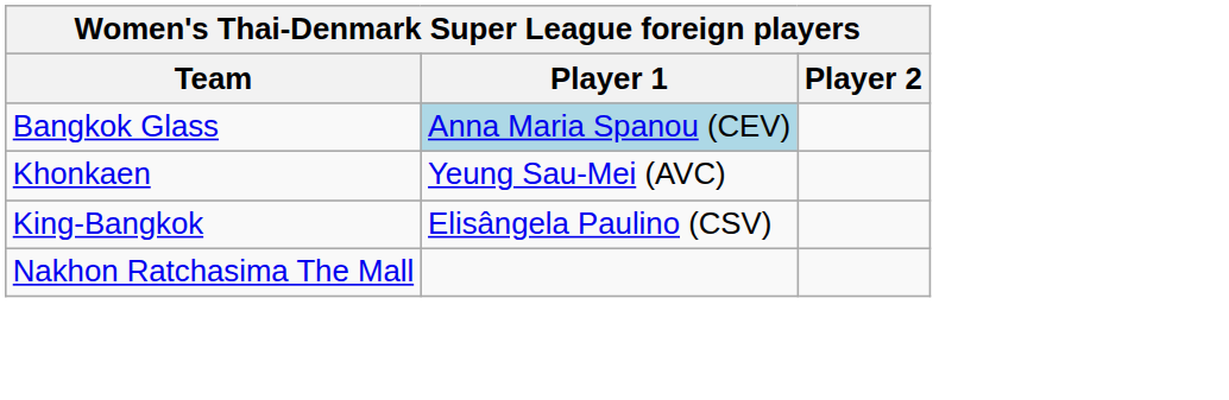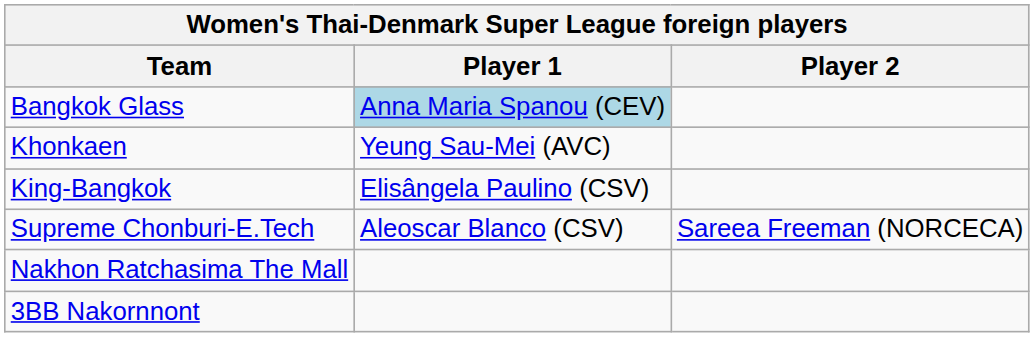 <table class="wikitable sortable">
 <tr>
 <th colspan=3>Women's Thai-Denmark Super League foreign players</th>
 </tr>
 <tr>
 <th>Team</th>
 <th>Player 1</th>
 <th>Player 2</th>
 </tr>
 <tr>
 <td><a href='#'>Bangkok Glass</a></td>
 <td style="background: lightblue;"> <a href='#'>Anna Maria Spanou</a> (CEV)</td>
 <td></td>
 </tr>
 <tr>
 <td><a href='#'>Khonkaen</a></td>
 <td> <a href='#'>Yeung Sau-Mei</a> (AVC)</td>
 <td></td>
 </tr>
 <tr>
 <td><a href='#'>King-Bangkok</a></td>
 <td> <a href='#'>Elisângela Paulino</a> (CSV)</td>
 <td></td>
 </tr>
 <tr>
+<td><a href='#'>Supreme Chonburi-E.Tech</a></td>
+<td> <a href='#'>Aleoscar Blanco</a> (CSV)</td>
+<td> <a href='#'>Sareea Freeman</a> (NORCECA)</td>
+</tr>
+<tr>
 <td><a href='#'>Nakhon Ratchasima The Mall</a></td>
 <td></td>
 <td></td>
 </tr>
+<tr>
+<td><a href='#'>3BB Nakornnont</a></td>
+<td></td>
+<td></td>
+</tr>
 </table>
